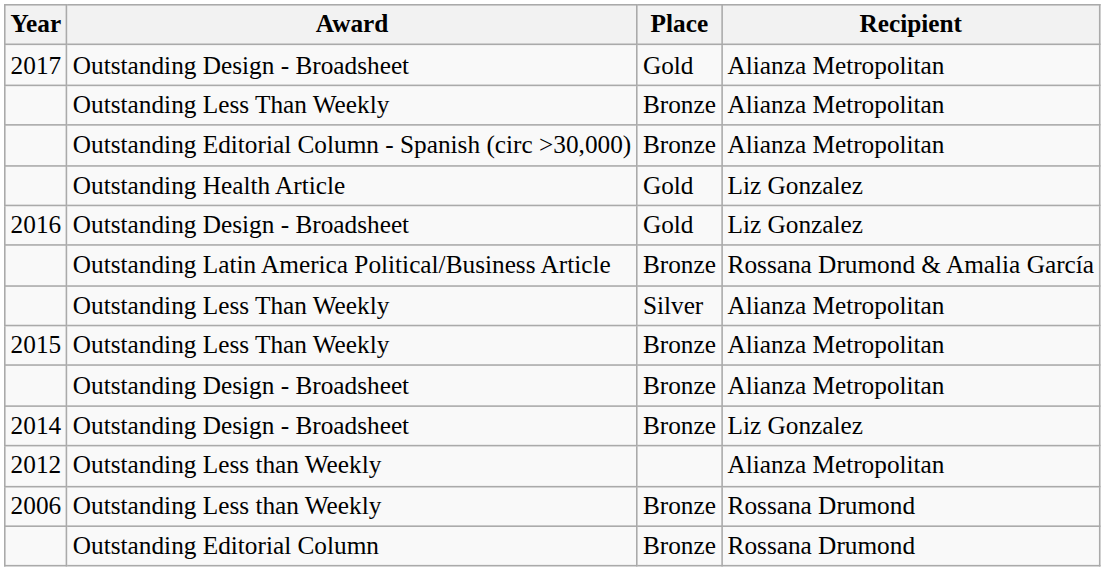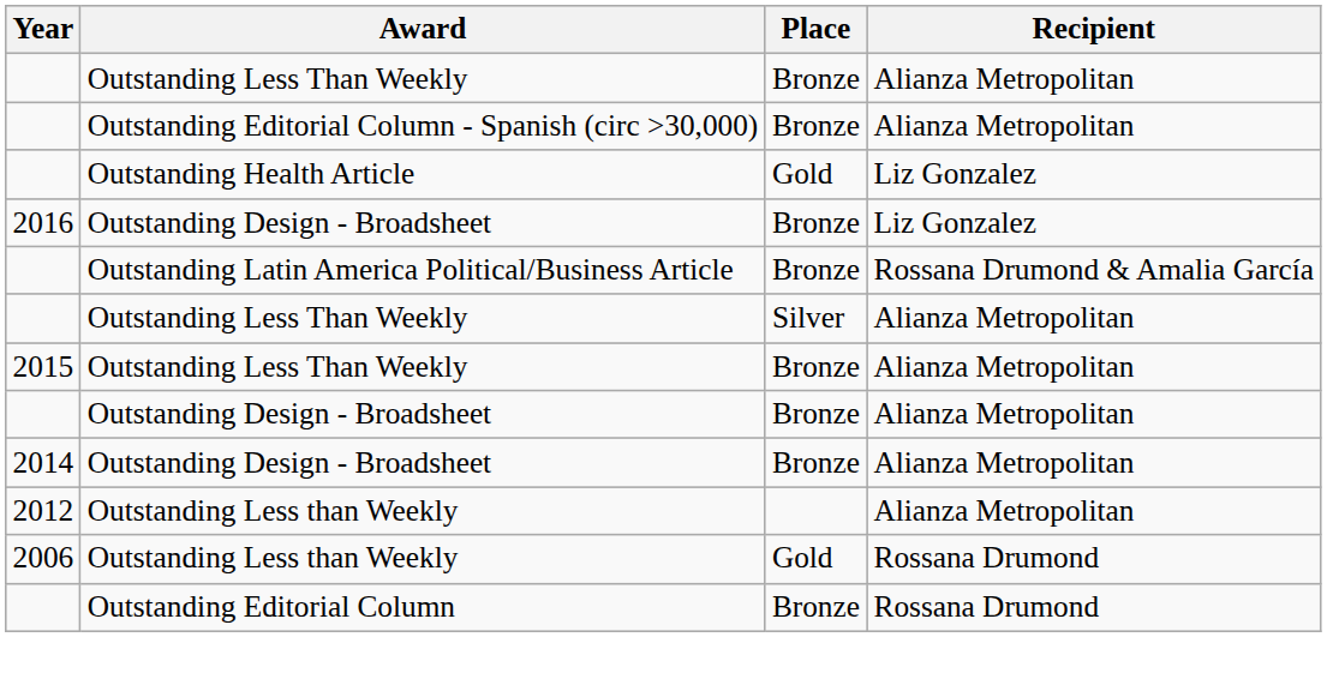 <table class="wikitable">
 <tr>
 <th>Year</th>
 <th>Award</th>
 <th>Place</th>
 <th>Recipient</th>
-</tr>
-<tr>
-<td>2017</td>
-<td>Outstanding Design - Broadsheet</td>
-<td>Gold</td>
-<td>Alianza Metropolitan</td>
 </tr>
 <tr>
 <td></td>
 <td>Outstanding Less Than Weekly</td>
 <td>Bronze</td>
 <td>Alianza Metropolitan</td>
 </tr>
 <tr>
 <td></td>
 <td>Outstanding Editorial Column - Spanish (circ >30,000)</td>
 <td>Bronze</td>
 <td>Alianza Metropolitan</td>
 </tr>
 <tr>
 <td></td>
 <td>Outstanding Health Article</td>
 <td>Gold</td>
 <td>Liz Gonzalez</td>
 </tr>
 <tr>
 <td>2016</td>
 <td>Outstanding Design - Broadsheet</td>
-<td>Gold</td>
+<td>Bronze</td>
 <td>Liz Gonzalez</td>
 </tr>
 <tr>
 <td></td>
 <td>Outstanding Latin America Political/Business Article</td>
 <td>Bronze</td>
 <td>Rossana Drumond & Amalia García</td>
 </tr>
 <tr>
 <td></td>
 <td>Outstanding Less Than Weekly</td>
 <td>Silver</td>
 <td>Alianza Metropolitan</td>
 </tr>
 <tr>
 <td>2015</td>
 <td>Outstanding Less Than Weekly</td>
 <td>Bronze</td>
 <td>Alianza Metropolitan</td>
 </tr>
 <tr>
 <td></td>
 <td>Outstanding Design - Broadsheet</td>
 <td>Bronze</td>
 <td>Alianza Metropolitan</td>
 </tr>
 <tr>
 <td>2014</td>
 <td>Outstanding Design - Broadsheet</td>
 <td>Bronze</td>
-<td>Liz Gonzalez</td>
+<td>Alianza Metropolitan</td>
 </tr>
 <tr>
 <td>2012</td>
 <td>Outstanding Less than Weekly</td>
 <td></td>
 <td>Alianza Metropolitan</td>
 </tr>
 <tr>
 <td>2006</td>
 <td>Outstanding Less than Weekly</td>
-<td>Bronze</td>
+<td>Gold</td>
 <td>Rossana Drumond</td>
 </tr>
 <tr>
 <td></td>
 <td>Outstanding Editorial Column</td>
 <td>Bronze</td>
 <td>Rossana Drumond</td>
 </tr>
 </table>
